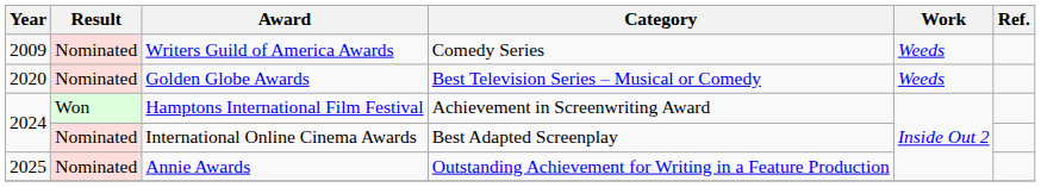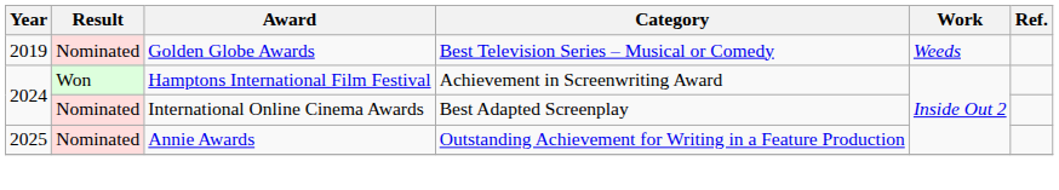 <table class="wikitable">
 <tr>
 <th>Year</th>
 <th>Result</th>
 <th>Award</th>
 <th>Category</th>
 <th>Work</th>
 <th>Ref.</th>
 </tr>
 <tr>
-<td>2009</td>
-<td style="background: #ffdddd">Nominated</td>
-<td><a href='#'>Writers Guild of America Awards</a></td>
-<td>Comedy Series</td>
-<td><em><a href='#'>Weeds</a></em></td>
-<td></td>
-</tr>
-<tr>
-<td>2020</td>
+<td>2019</td>
 <td style="background: #ffdddd">Nominated</td>
 <td><a href='#'>Golden Globe Awards</a></td>
 <td><a href='#'>Best Television Series – Musical or Comedy</a></td>
 <td><em><a href='#'>Weeds</a></em></td>
 <td></td>
 </tr>
 <tr>
 <td rowspan="2">2024</td>
 <td style="background: #ddffdd">Won</td>
 <td><a href='#'>Hamptons International Film Festival</a></td>
 <td>Achievement in Screenwriting Award</td>
 <td rowspan="3"><em><a href='#'>Inside Out 2</a></em></td>
 <td></td>
 </tr>
 <tr>
 <td style="background: #ffdddd">Nominated</td>
 <td>International Online Cinema Awards</td>
 <td>Best Adapted Screenplay</td>
 <td></td>
 </tr>
 <tr>
 <td>2025</td>
 <td style="background: #ffdddd">Nominated</td>
 <td><a href='#'>Annie Awards</a></td>
 <td><a href='#'>Outstanding Achievement for Writing in a Feature Production</a></td>
 <td></td>
 </tr>
 <tr>
 </tr>
 </table>
